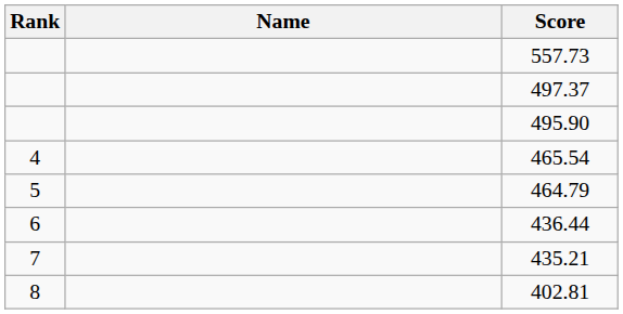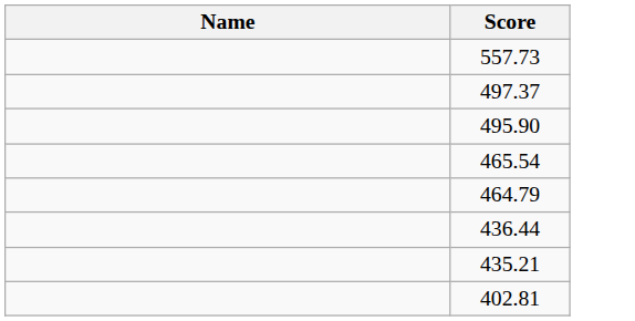 <table class="wikitable" style="text-align:center;">
 <tr>
-<th scope=col>Rank</th>
 <th scope=col style="width:20em;">Name</th>
 <th scope=col style="width:5em;">Score</th>
 </tr>
 <tr>
-<td></td>
 <td style="text-align:left;"></td>
 <td>557.73</td>
 </tr>
 <tr>
-<td></td>
 <td style="text-align:left;"></td>
 <td>497.37</td>
 </tr>
 <tr>
-<td></td>
 <td style="text-align:left;"></td>
 <td>495.90</td>
 </tr>
 <tr>
-<td>4</td>
 <td style="text-align:left;"></td>
 <td>465.54</td>
 </tr>
 <tr>
-<td>5</td>
 <td style="text-align:left;"></td>
 <td>464.79</td>
 </tr>
 <tr>
-<td>6</td>
 <td style="text-align:left;"></td>
 <td>436.44</td>
 </tr>
 <tr>
-<td>7</td>
 <td style="text-align:left;"></td>
 <td>435.21</td>
 </tr>
 <tr>
-<td>8</td>
 <td style="text-align:left;"></td>
 <td>402.81</td>
 </tr>
 </table>
